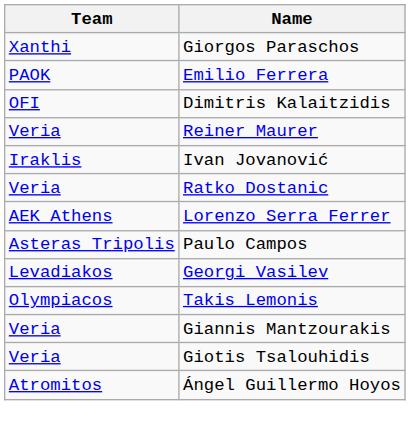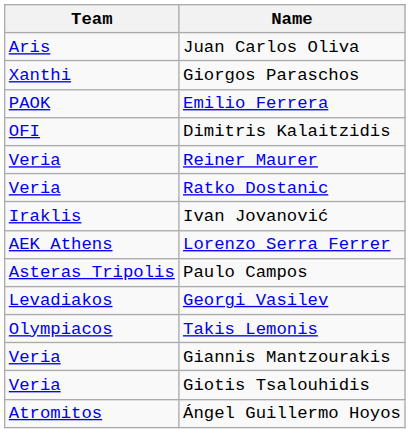 <table class="wikitable">
 <tr>
 <th>Team</th>
 <th>Name</th>
+</tr>
+<tr>
+<td><a href='#'>Aris</a></td>
+<td> Juan Carlos Oliva</td>
 </tr>
 <tr>
 <td><a href='#'>Xanthi</a></td>
 <td> Giorgos Paraschos</td>
 </tr>
 <tr>
 <td><a href='#'>PAOK</a></td>
 <td> <a href='#'>Emilio Ferrera</a></td>
 </tr>
 <tr>
 <td><a href='#'>OFI</a></td>
 <td> Dimitris Kalaitzidis</td>
 </tr>
 <tr>
 <td><a href='#'>Veria</a></td>
 <td> <a href='#'>Reiner Maurer</a></td>
 </tr>
 <tr>
+<td><a href='#'>Veria</a></td>
+<td> <a href='#'>Ratko Dostanic</a></td>
+</tr>
+<tr>
 <td><a href='#'>Iraklis</a></td>
 <td> Ivan Jovanović</td>
-</tr>
-<tr>
-<td><a href='#'>Veria</a></td>
-<td> <a href='#'>Ratko Dostanic</a></td>
 </tr>
 <tr>
 <td><a href='#'>AEK Athens</a></td>
 <td> <a href='#'>Lorenzo Serra Ferrer</a></td>
 </tr>
 <tr>
 <td><a href='#'>Asteras Tripolis</a></td>
 <td> Paulo Campos</td>
 </tr>
 <tr>
 <td><a href='#'>Levadiakos</a></td>
 <td> <a href='#'>Georgi Vasilev</a></td>
 </tr>
 <tr>
 <td><a href='#'>Olympiacos</a></td>
 <td> <a href='#'>Takis Lemonis</a></td>
 </tr>
 <tr>
 <td><a href='#'>Veria</a></td>
 <td> Giannis Mantzourakis</td>
 </tr>
 <tr>
 <td><a href='#'>Veria</a></td>
 <td> Giotis Tsalouhidis</td>
 </tr>
 <tr>
 <td><a href='#'>Atromitos</a></td>
 <td> Ángel Guillermo Hoyos</td>
 </tr>
 </table>
